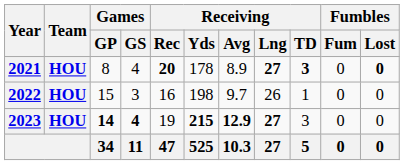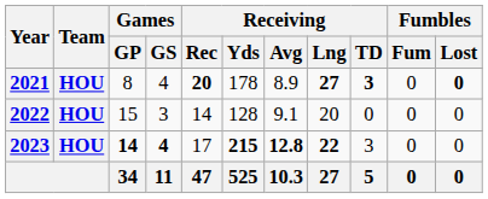 <table class="wikitable" style="text-align:center;">
 <tr>
 <th rowspan="2">Year</th>
 <th rowspan="2">Team</th>
 <th colspan="2">Games</th>
 <th colspan="5">Receiving</th>
 <th colspan="2">Fumbles</th>
 </tr>
 <tr>
 <th>GP</th>
 <th>GS</th>
 <th>Rec</th>
 <th>Yds</th>
 <th>Avg</th>
 <th>Lng</th>
 <th>TD</th>
 <th>Fum</th>
 <th>Lost</th>
 </tr>
 <tr>
 <th><a href='#'>2021</a></th>
 <th><a href='#'>HOU</a></th>
 <td>8</td>
 <td>4</td>
 <td><strong>20</strong></td>
 <td>178</td>
 <td>8.9</td>
 <td><strong>27</strong></td>
 <td><strong>3</strong></td>
 <td>0</td>
 <td><strong>0</strong></td>
 </tr>
 <tr>
 <th><a href='#'>2022</a></th>
 <th><a href='#'>HOU</a></th>
 <td>15</td>
 <td>3</td>
-<td>16</td>
-<td>198</td>
-<td>9.7</td>
-<td>26</td>
-<td>1</td>
+<td>14</td>
+<td>128</td>
+<td>9.1</td>
+<td>20</td>
+<td>0</td>
 <td>0</td>
 <td>0</td>
 </tr>
 <tr>
 <th><a href='#'>2023</a></th>
 <th><a href='#'>HOU</a></th>
 <td><strong>14</strong></td>
 <td><strong>4</strong></td>
-<td>19</td>
+<td>17</td>
 <td><strong>215</strong></td>
-<td><strong>12.9</strong></td>
-<td><strong>27</strong></td>
+<td><strong>12.8</strong></td>
+<td><strong>22</strong></td>
 <td>3</td>
 <td>0</td>
 <td>0</td>
 </tr>
 <tr>
 <th colspan="2"></th>
 <th>34</th>
 <th>11</th>
 <th>47</th>
 <th>525</th>
 <th>10.3</th>
 <th>27</th>
 <th>5</th>
 <th>0</th>
 <th>0</th>
 </tr>
 </table>
